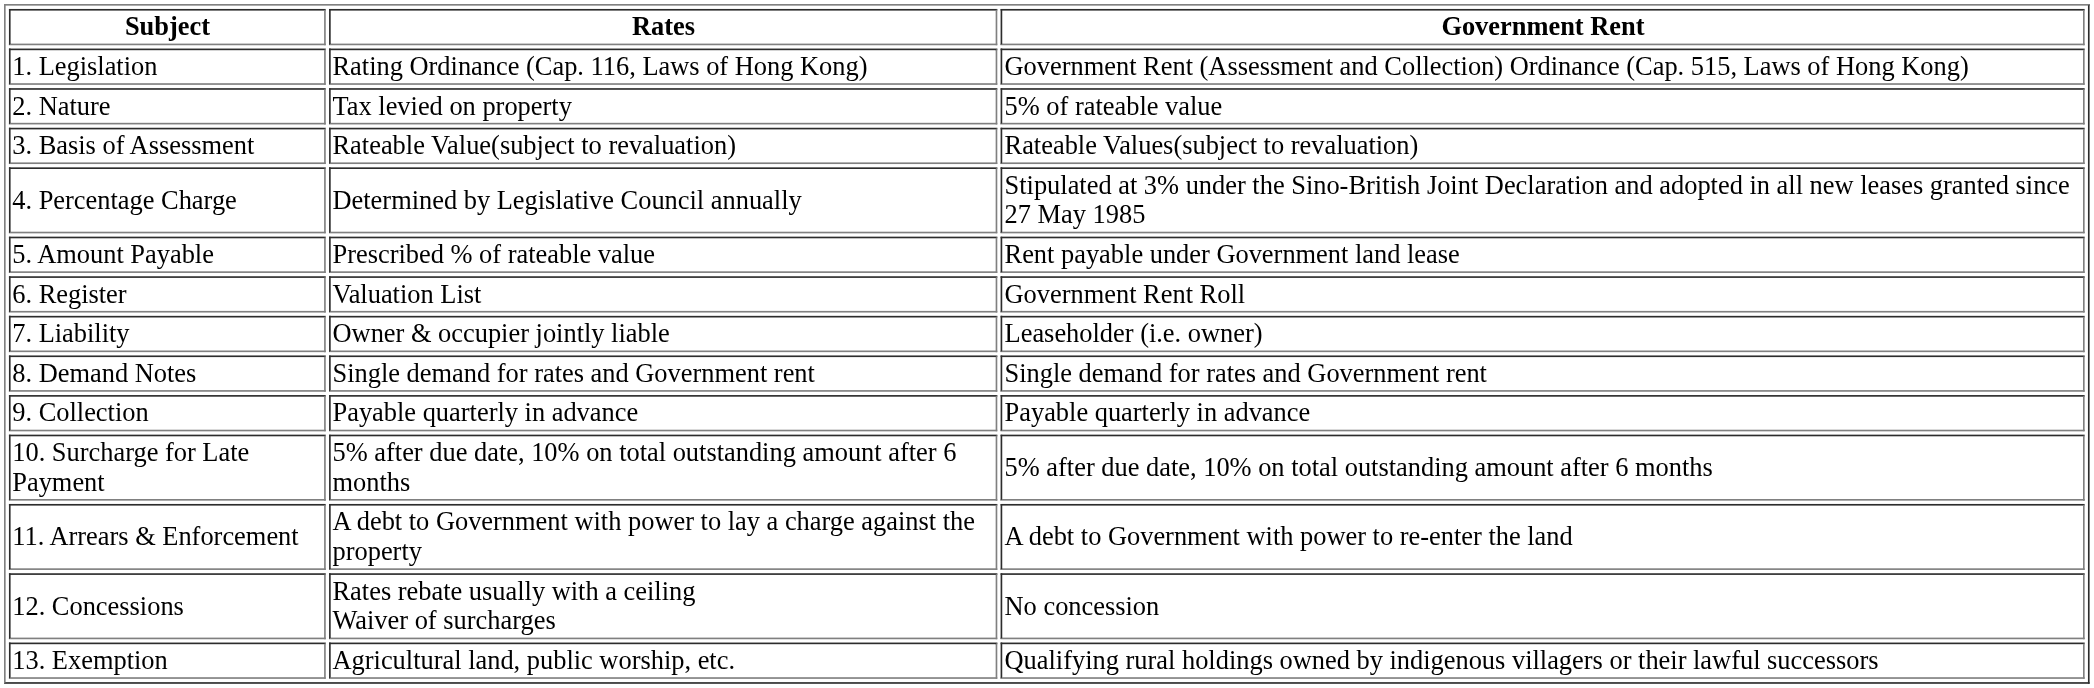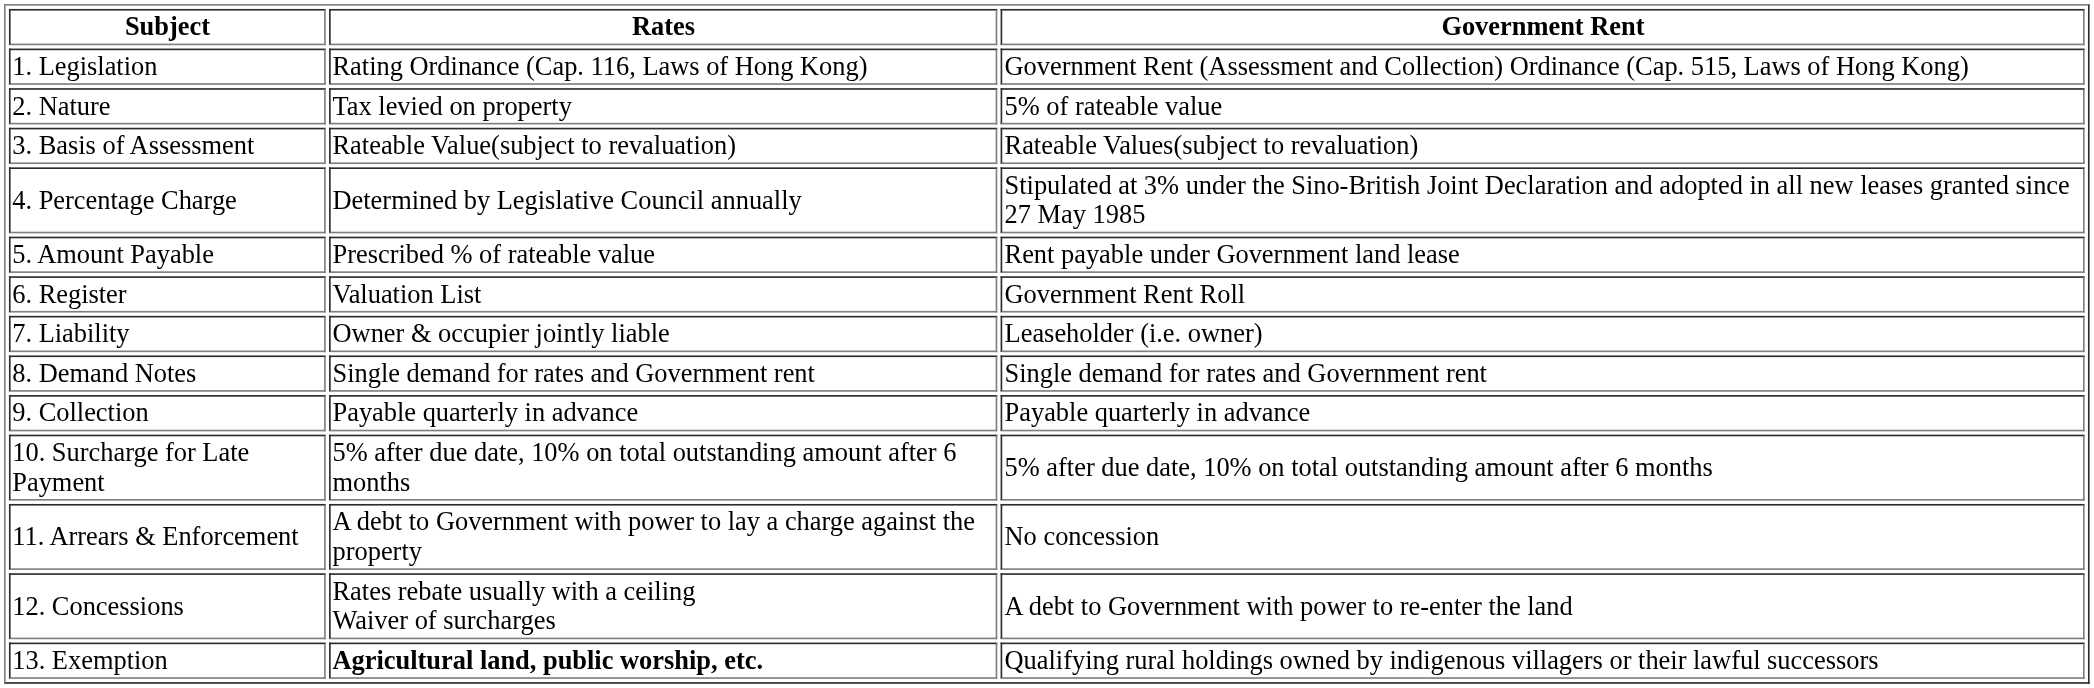 <table border=1 align=center>
 <tr>
 <th>Subject</th>
 <th>Rates</th>
 <th>Government Rent</th>
 </tr>
 <tr>
 <td>1. Legislation</td>
 <td>Rating Ordinance (Cap. 116, Laws of Hong Kong)</td>
 <td>Government Rent (Assessment and Collection) Ordinance (Cap. 515, Laws of Hong Kong)</td>
 </tr>
 <tr>
 <td>2. Nature</td>
 <td>Tax levied on property</td>
 <td>5% of rateable value</td>
 </tr>
 <tr>
 <td>3. Basis of Assessment</td>
 <td>Rateable Value(subject to revaluation)</td>
 <td>Rateable Values(subject to revaluation)</td>
 </tr>
 <tr>
 <td>4. Percentage Charge</td>
 <td>Determined by Legislative Council annually</td>
 <td>Stipulated at 3% under the Sino-British Joint Declaration and adopted in all new leases granted since 27 May 1985</td>
 </tr>
 <tr>
 <td>5. Amount Payable</td>
 <td>Prescribed % of rateable value</td>
 <td>Rent payable under Government land lease</td>
 </tr>
 <tr>
 <td>6. Register</td>
 <td>Valuation List</td>
 <td>Government Rent Roll</td>
 </tr>
 <tr>
 <td>7. Liability</td>
 <td>Owner & occupier jointly liable</td>
 <td>Leaseholder (i.e. owner)</td>
 </tr>
 <tr>
 <td>8. Demand Notes</td>
 <td>Single demand for rates and Government rent</td>
 <td>Single demand for rates and Government rent</td>
 </tr>
 <tr>
 <td>9. Collection</td>
 <td>Payable quarterly in advance</td>
 <td>Payable quarterly in advance</td>
 </tr>
 <tr>
 <td>10. Surcharge for Late Payment</td>
 <td>5% after due date, 10% on total outstanding amount after 6 months</td>
 <td>5% after due date, 10% on total outstanding amount after 6 months</td>
 </tr>
 <tr>
 <td>11. Arrears & Enforcement</td>
 <td>A debt to Government with power to lay a charge against the property</td>
-<td>A debt to Government with power to re-enter the land</td>
+<td>No concession</td>
 </tr>
 <tr>
 <td>12. Concessions</td>
 <td>Rates rebate usually with a ceiling<br>Waiver of surcharges</td>
-<td>No concession</td>
+<td>A debt to Government with power to re-enter the land</td>
 </tr>
 <tr>
 <td>13. Exemption</td>
-<td>Agricultural land, public worship, etc.</td>
+<td><strong>Agricultural land, public worship, etc.</strong></td>
 <td>Qualifying rural holdings owned by indigenous villagers or their lawful successors</td>
 </tr>
 </table>
